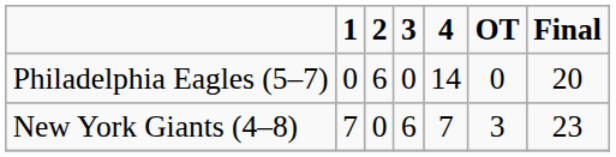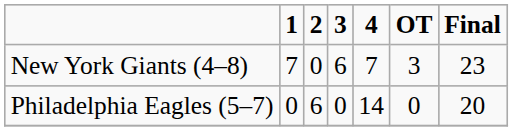 <table class="wikitable" 80%>
 <tr align="center">
 <td></td>
 <td><strong>1</strong></td>
 <td><strong>2</strong></td>
 <td><strong>3</strong></td>
 <td><strong>4</strong></td>
 <td><strong>OT</strong></td>
 <td><strong>Final</strong></td>
 </tr>
 <tr align="center" bgcolor="">
+<td – align="left">New York Giants (4–8)</td>
+<td>7</td>
+<td>0</td>
+<td>6</td>
+<td>7</td>
+<td>3</td>
+<td>23</td>
+</tr>
+<tr align="center" bgcolor="">
 <td – align="left">Philadelphia Eagles (5–7)</td>
 <td>0</td>
 <td>6</td>
 <td>0</td>
 <td>14</td>
 <td>0</td>
 <td>20</td>
 </tr>
 <tr align="center" bgcolor="">
-<td – align="left">New York Giants (4–8)</td>
-<td>7</td>
-<td>0</td>
-<td>6</td>
-<td>7</td>
-<td>3</td>
-<td>23</td>
-</tr>
-<tr align="center" bgcolor="">
 </tr>
 </table>
